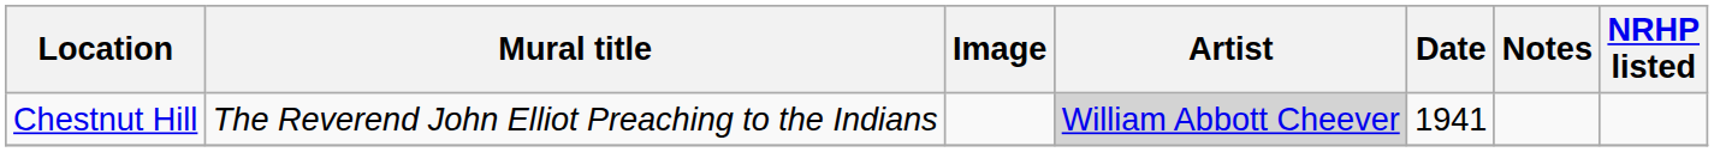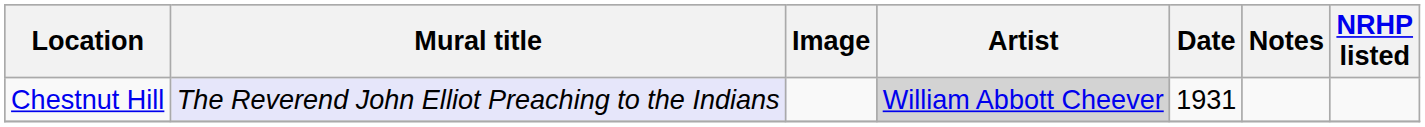 <table class="wikitable sortable">
 <tr>
 <th>Location</th>
 <th>Mural title</th>
 <th>Image</th>
 <th>Artist</th>
 <th>Date</th>
 <th>Notes</th>
 <th><a href='#'>NRHP</a><br>listed</th>
 </tr>
 <tr>
 <td><a href='#'>Chestnut Hill</a></td>
-<td><em>The Reverend John Elliot Preaching to the Indians</em></td>
+<td style="background: lavender;"><em>The Reverend John Elliot Preaching to the Indians</em></td>
 <td></td>
 <td style="background: lightgrey;"><a href='#'>William Abbott Cheever</a></td>
-<td>1941</td>
+<td>1931</td>
 <td></td>
 <td></td>
 </tr>
 <tr>
 </tr>
 </table>
